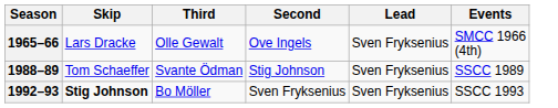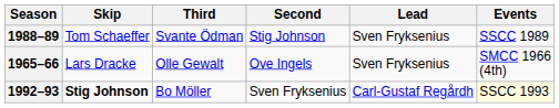 <table class="wikitable">
 <tr>
 <th scope="col">Season</th>
 <th scope="col">Skip</th>
 <th scope="col">Third</th>
 <th scope="col">Second</th>
 <th scope="col">Lead</th>
 <th scope="col">Events</th>
 </tr>
 <tr>
+<th scope="row">1988–89</th>
+<td><a href='#'>Tom Schaeffer</a></td>
+<td><a href='#'>Svante Ödman</a></td>
+<td><a href='#'>Stig Johnson</a></td>
+<td>Sven Fryksenius</td>
+<td><a href='#'>SSCC</a> 1989 </td>
+</tr>
+<tr>
 <th scope="row">1965–66</th>
 <td><a href='#'>Lars Dracke</a></td>
 <td><a href='#'>Olle Gewalt</a></td>
 <td><a href='#'>Ove Ingels</a></td>
 <td>Sven Fryksenius</td>
 <td><a href='#'>SMCC</a> 1966 <br> (4th)</td>
 </tr>
 <tr>
-<th scope="row">1988–89</th>
-<td><a href='#'>Tom Schaeffer</a></td>
-<td><a href='#'>Svante Ödman</a></td>
-<td><a href='#'>Stig Johnson</a></td>
-<td>Sven Fryksenius</td>
-<td><a href='#'>SSCC</a> 1989 </td>
-</tr>
-<tr>
 <th scope="row">1992–93</th>
 <td><strong>Stig Johnson</strong></td>
 <td><a href='#'>Bo Möller</a></td>
 <td>Sven Fryksenius</td>
-<td>Sven Fryksenius</td>
-<td>SSCC 1993 </td>
+<td><a href='#'>Carl-Gustaf Regårdh</a></td>
+<td style="background: lightyellow;">SSCC 1993 </td>
 </tr>
 </table>
